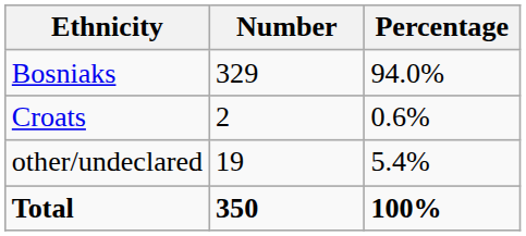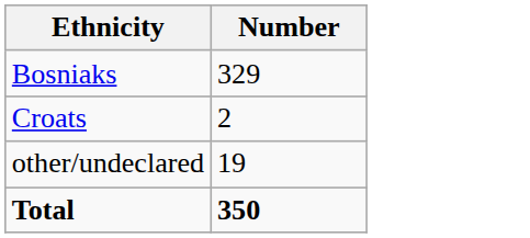 <table class="wikitable">
 <tr>
 <th width="100px">Ethnicity</th>
 <th width="80px">Number</th>
-<th width="80px">Percentage</th>
 </tr>
 <tr>
 <td><a href='#'>Bosniaks</a></td>
 <td>329</td>
-<td>94.0%</td>
 </tr>
 <tr>
 <td><a href='#'>Croats</a></td>
 <td>2</td>
-<td>0.6%</td>
 </tr>
 <tr>
 <td>other/undeclared</td>
 <td>19</td>
-<td>5.4%</td>
 </tr>
 <tr>
 <td><strong>Total</strong></td>
 <td><strong>350</strong></td>
-<td><strong>100%</strong></td>
 </tr>
 </table>
